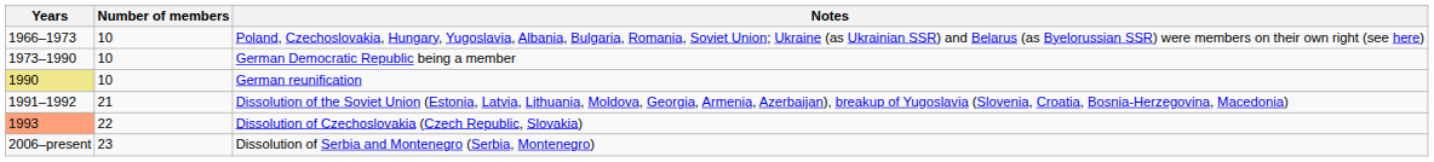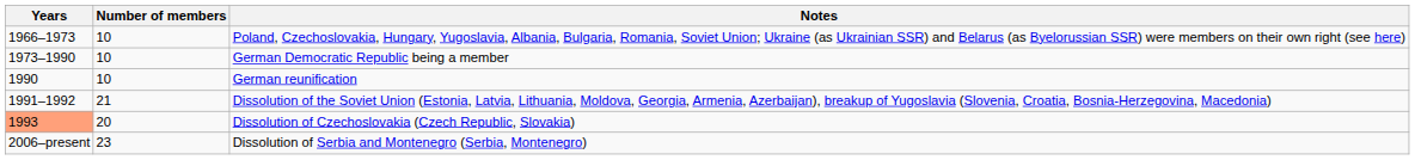 <table class="wikitable">
 <tr>
 <th>Years</th>
 <th>Number of members</th>
 <th>Notes</th>
 </tr>
 <tr>
 <td>1966–1973</td>
 <td>10</td>
 <td><a href='#'>Poland</a>, <a href='#'>Czechoslovakia</a>, <a href='#'>Hungary</a>, <a href='#'>Yugoslavia</a>, <a href='#'>Albania</a>, <a href='#'>Bulgaria</a>, <a href='#'>Romania</a>, <a href='#'>Soviet Union</a>; <a href='#'>Ukraine</a> (as <a href='#'>Ukrainian SSR</a>) and <a href='#'>Belarus</a> (as <a href='#'>Byelorussian SSR</a>) were members on their own right (see <a href='#'>here</a>)</td>
 </tr>
 <tr>
 <td>1973–1990</td>
 <td>10</td>
 <td><a href='#'>German Democratic Republic</a> being a member</td>
 </tr>
 <tr>
-<td style="background: khaki;">1990</td>
+<td>1990</td>
 <td>10</td>
 <td><a href='#'>German reunification</a></td>
 </tr>
 <tr>
 <td>1991–1992</td>
 <td>21</td>
 <td><a href='#'>Dissolution of the Soviet Union</a> (<a href='#'>Estonia</a>, <a href='#'>Latvia</a>, <a href='#'>Lithuania</a>, <a href='#'>Moldova</a>, <a href='#'>Georgia</a>, <a href='#'>Armenia</a>, <a href='#'>Azerbaijan</a>), <a href='#'>breakup of Yugoslavia</a> (<a href='#'>Slovenia</a>, <a href='#'>Croatia</a>, <a href='#'>Bosnia-Herzegovina</a>, <a href='#'>Macedonia</a>)</td>
 </tr>
 <tr>
 <td style="background: lightsalmon;">1993</td>
-<td>22</td>
+<td>20</td>
 <td><a href='#'>Dissolution of Czechoslovakia</a> (<a href='#'>Czech Republic</a>, <a href='#'>Slovakia</a>)</td>
 </tr>
 <tr>
 <td>2006–present</td>
 <td>23</td>
 <td>Dissolution of <a href='#'>Serbia and Montenegro</a> (<a href='#'>Serbia</a>, <a href='#'>Montenegro</a>)</td>
 </tr>
 </table>
